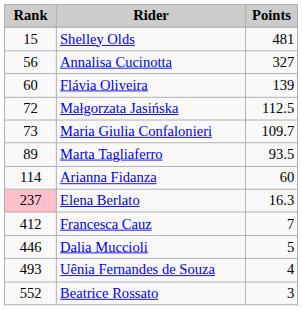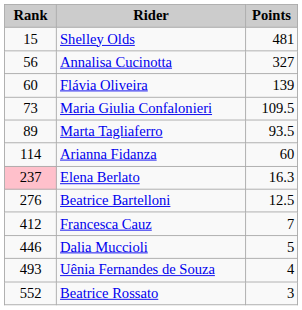 <table class="wikitable alternance" style="text-align:center;">
 <tr>
 <th scope="col" style="background-color:#CCCCCC; width:50px;">Rank</th>
 <th scope="col" style="background-color:#CCCCCC; width:200px;">Rider</th>
 <th scope="col" style="background-color:#CCCCCC; width:50px;">Points</th>
 </tr>
 <tr>
 <td>15</td>
 <td align=left> <a href='#'>Shelley Olds</a></td>
 <td align=right>481</td>
 </tr>
 <tr>
 <td>56</td>
 <td align=left> <a href='#'>Annalisa Cucinotta</a></td>
 <td align=right>327</td>
 </tr>
 <tr>
 <td>60</td>
 <td align=left> <a href='#'>Flávia Oliveira</a></td>
 <td align=right>139</td>
 </tr>
 <tr>
-<td>72</td>
-<td align=left> <a href='#'>Małgorzata Jasińska</a></td>
-<td align=right>112.5</td>
-</tr>
-<tr>
 <td>73</td>
 <td align=left> <a href='#'>Maria Giulia Confalonieri</a></td>
-<td align=right>109.7</td>
+<td align=right>109.5</td>
 </tr>
 <tr>
 <td>89</td>
 <td align=left> <a href='#'>Marta Tagliaferro</a></td>
 <td align=right>93.5</td>
 </tr>
 <tr>
 <td>114</td>
 <td align=left> <a href='#'>Arianna Fidanza</a></td>
 <td align=right>60</td>
 </tr>
 <tr>
 <td style="background: pink;">237</td>
 <td align=left> <a href='#'>Elena Berlato</a></td>
 <td align=right>16.3</td>
+</tr>
+<tr>
+<td>276</td>
+<td align=left> <a href='#'>Beatrice Bartelloni</a></td>
+<td align=right>12.5</td>
 </tr>
 <tr>
 <td>412</td>
 <td align=left> <a href='#'>Francesca Cauz</a></td>
 <td align=right>7</td>
 </tr>
 <tr>
 <td>446</td>
 <td align=left> <a href='#'>Dalia Muccioli</a></td>
 <td align=right>5</td>
 </tr>
 <tr>
 <td>493</td>
 <td align=left> <a href='#'>Uênia Fernandes de Souza</a></td>
 <td align=right>4</td>
 </tr>
 <tr>
 <td>552</td>
 <td align=left> <a href='#'>Beatrice Rossato</a></td>
 <td align=right>3</td>
 </tr>
 </table>
